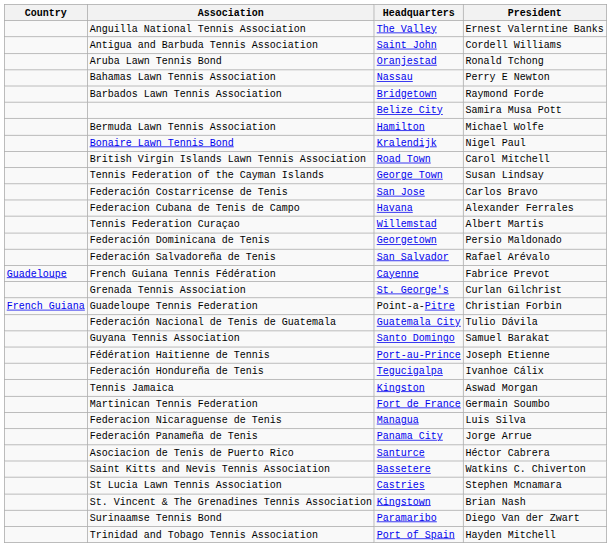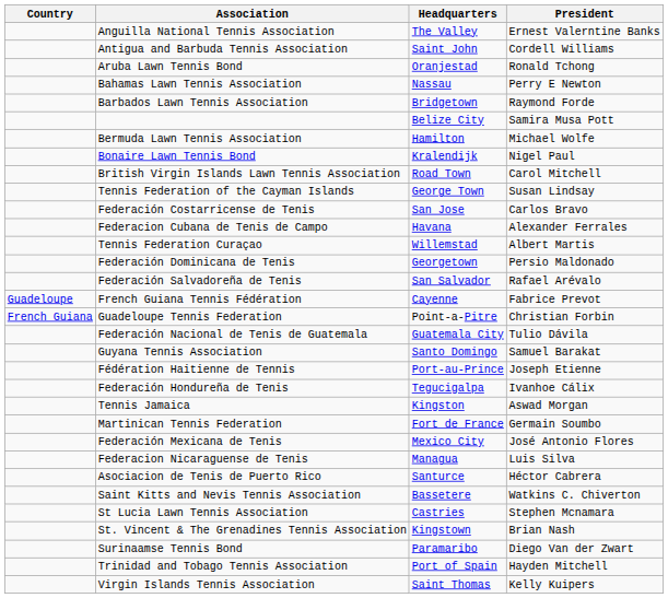 <table class="wikitable">
 <tr>
 <th>Country</th>
 <th>Association</th>
 <th>Headquarters</th>
 <th>President</th>
 </tr>
 <tr>
 <td></td>
 <td>Anguilla National Tennis Association</td>
 <td><a href='#'>The Valley</a></td>
 <td>Ernest Valerntine Banks</td>
 </tr>
 <tr>
 <td></td>
 <td>Antigua and Barbuda Tennis Association</td>
 <td><a href='#'>Saint John</a></td>
 <td>Cordell Williams</td>
 </tr>
 <tr>
 <td></td>
 <td>Aruba Lawn Tennis Bond</td>
 <td><a href='#'>Oranjestad</a></td>
 <td>Ronald Tchong</td>
 </tr>
 <tr>
 <td></td>
 <td>Bahamas Lawn Tennis Association</td>
 <td><a href='#'>Nassau</a></td>
 <td>Perry E Newton</td>
 </tr>
 <tr>
 <td></td>
 <td>Barbados Lawn Tennis Association</td>
 <td><a href='#'>Bridgetown</a></td>
 <td>Raymond Forde</td>
 </tr>
 <tr>
 <td></td>
 <td></td>
 <td><a href='#'>Belize City</a></td>
 <td>Samira Musa Pott</td>
 </tr>
 <tr>
 <td></td>
 <td>Bermuda Lawn Tennis Association</td>
 <td><a href='#'>Hamilton</a></td>
 <td>Michael Wolfe</td>
 </tr>
 <tr>
 <td></td>
 <td><a href='#'>Bonaire Lawn Tennis Bond</a></td>
 <td><a href='#'>Kralendijk</a></td>
 <td>Nigel Paul</td>
 </tr>
 <tr>
 <td></td>
 <td>British Virgin Islands Lawn Tennis Association</td>
 <td><a href='#'>Road Town</a></td>
 <td>Carol Mitchell</td>
 </tr>
 <tr>
 <td></td>
 <td>Tennis Federation of the Cayman Islands</td>
 <td><a href='#'>George Town</a></td>
 <td>Susan Lindsay</td>
 </tr>
 <tr>
 <td></td>
 <td>Federación Costarricense de Tenis</td>
 <td><a href='#'>San Jose</a></td>
 <td>Carlos Bravo</td>
 </tr>
 <tr>
 <td></td>
 <td>Federacion Cubana de Tenis de Campo</td>
 <td><a href='#'>Havana</a></td>
 <td>Alexander Ferrales</td>
 </tr>
 <tr>
 <td></td>
 <td>Tennis Federation Curaçao</td>
 <td><a href='#'>Willemstad</a></td>
 <td>Albert Martis</td>
 </tr>
 <tr>
 <td></td>
 <td>Federación Dominicana de Tenis</td>
 <td><a href='#'>Georgetown</a></td>
 <td>Persio Maldonado</td>
 </tr>
 <tr>
 <td></td>
 <td>Federación Salvadoreña de Tenis</td>
 <td><a href='#'>San Salvador</a></td>
 <td>Rafael Arévalo</td>
 </tr>
 <tr>
 <td> <a href='#'>Guadeloupe</a></td>
 <td>French Guiana Tennis Fédération</td>
 <td><a href='#'>Cayenne</a></td>
 <td>Fabrice Prevot</td>
 </tr>
 <tr>
-<td></td>
-<td>Grenada Tennis Association</td>
-<td><a href='#'>St. George's</a></td>
-<td>Curlan Gilchrist</td>
-</tr>
-<tr>
 <td> <a href='#'>French Guiana</a></td>
 <td>Guadeloupe Tennis Federation</td>
 <td>Point-a-<a href='#'>Pitre</a></td>
 <td>Christian Forbin</td>
 </tr>
 <tr>
 <td></td>
 <td>Federación Nacional de Tenis de Guatemala</td>
 <td><a href='#'>Guatemala City</a></td>
 <td>Tulio Dávila</td>
 </tr>
 <tr>
 <td></td>
 <td>Guyana Tennis Association</td>
 <td><a href='#'>Santo Domingo</a></td>
 <td>Samuel Barakat</td>
 </tr>
 <tr>
 <td></td>
 <td>Fédération Haitienne de Tennis</td>
 <td><a href='#'>Port-au-Prince</a></td>
 <td>Joseph Etienne</td>
 </tr>
 <tr>
 <td></td>
 <td>Federación Hondureña de Tenis</td>
 <td><a href='#'>Tegucigalpa</a></td>
 <td>Ivanhoe Cálix</td>
 </tr>
 <tr>
 <td></td>
 <td>Tennis Jamaica</td>
 <td><a href='#'>Kingston</a></td>
 <td>Aswad Morgan</td>
 </tr>
 <tr>
 <td></td>
 <td>Martinican Tennis Federation</td>
 <td><a href='#'>Fort de France</a></td>
 <td>Germain Soumbo</td>
 </tr>
 <tr>
 <td></td>
+<td>Federación Mexicana de Tenis</td>
+<td><a href='#'>Mexico City</a></td>
+<td>José Antonio Flores</td>
+</tr>
+<tr>
+<td></td>
 <td>Federacion Nicaraguense de Tenis</td>
 <td><a href='#'>Managua</a></td>
 <td>Luis Silva</td>
-</tr>
-<tr>
-<td></td>
-<td>Federación Panameña de Tenis</td>
-<td><a href='#'>Panama City</a></td>
-<td>Jorge Arrue</td>
 </tr>
 <tr>
 <td></td>
 <td>Asociacion de Tenis de Puerto Rico</td>
 <td><a href='#'>Santurce</a></td>
 <td>Héctor Cabrera</td>
 </tr>
 <tr>
 <td></td>
 <td>Saint Kitts and Nevis Tennis Association</td>
 <td><a href='#'>Bassetere</a></td>
 <td>Watkins C. Chiverton</td>
 </tr>
 <tr>
 <td></td>
 <td>St Lucia Lawn Tennis Association</td>
 <td><a href='#'>Castries</a></td>
 <td>Stephen Mcnamara</td>
 </tr>
 <tr>
 <td></td>
 <td>St. Vincent & The Grenadines Tennis Association</td>
 <td><a href='#'>Kingstown</a></td>
 <td>Brian Nash</td>
 </tr>
 <tr>
 <td></td>
 <td>Surinaamse Tennis Bond</td>
 <td><a href='#'>Paramaribo</a></td>
 <td>Diego Van der Zwart</td>
 </tr>
 <tr>
 <td></td>
 <td>Trinidad and Tobago Tennis Association</td>
 <td><a href='#'>Port of Spain</a></td>
 <td>Hayden Mitchell</td>
 </tr>
+<tr>
+<td></td>
+<td>Virgin Islands Tennis Association</td>
+<td><a href='#'>Saint Thomas</a></td>
+<td>Kelly Kuipers</td>
+</tr>
 </table>
